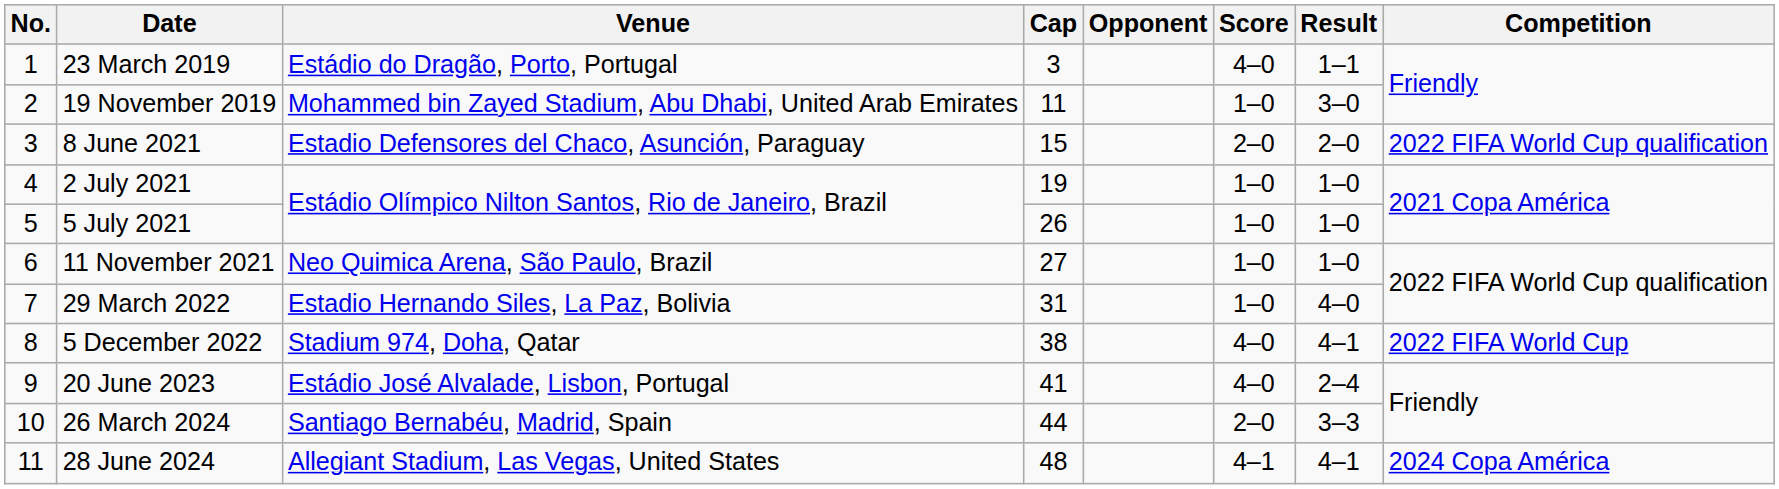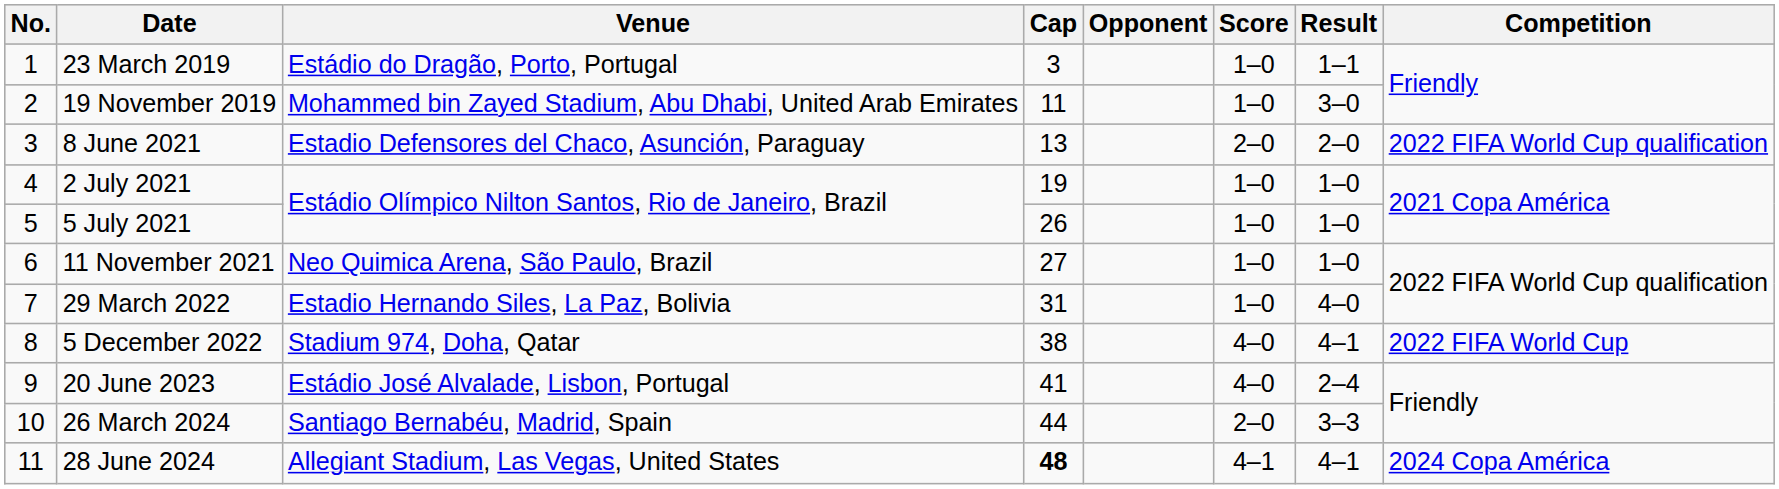 <table class="wikitable sortable">
 <tr>
 <th>No.</th>
 <th>Date</th>
 <th>Venue</th>
 <th>Cap</th>
 <th>Opponent</th>
 <th>Score</th>
 <th>Result</th>
 <th>Competition</th>
 </tr>
 <tr>
 <td align="center">1</td>
 <td>23 March 2019</td>
 <td><a href='#'>Estádio do Dragão</a>, <a href='#'>Porto</a>, Portugal</td>
 <td align="center">3</td>
 <td></td>
-<td align="center">4–0</td>
+<td align="center">1–0</td>
 <td align="center">1–1</td>
 <td rowspan="2"><a href='#'>Friendly</a></td>
 </tr>
 <tr>
 <td align="center">2</td>
 <td>19 November 2019</td>
 <td><a href='#'>Mohammed bin Zayed Stadium</a>, <a href='#'>Abu Dhabi</a>, United Arab Emirates</td>
 <td align="center">11</td>
 <td></td>
 <td align="center">1–0</td>
 <td align="center">3–0</td>
 </tr>
 <tr>
 <td align="center">3</td>
 <td>8 June 2021</td>
 <td><a href='#'>Estadio Defensores del Chaco</a>, <a href='#'>Asunción</a>, Paraguay</td>
-<td align="center">15</td>
+<td align="center">13</td>
 <td></td>
 <td align="center">2–0</td>
 <td align="center">2–0</td>
 <td><a href='#'>2022 FIFA World Cup qualification</a></td>
 </tr>
 <tr>
 <td align="center">4</td>
 <td>2 July 2021</td>
 <td rowspan="2"><a href='#'>Estádio Olímpico Nilton Santos</a>, <a href='#'>Rio de Janeiro</a>, Brazil</td>
 <td align="center">19</td>
 <td></td>
 <td align="center">1–0</td>
 <td align="center">1–0</td>
 <td rowspan="2"><a href='#'>2021 Copa América</a></td>
 </tr>
 <tr>
 <td align="center">5</td>
 <td>5 July 2021</td>
 <td align="center">26</td>
 <td></td>
 <td align="center">1–0</td>
 <td align="center">1–0</td>
 </tr>
 <tr>
 <td align="center">6</td>
 <td>11 November 2021</td>
 <td><a href='#'>Neo Quimica Arena</a>, <a href='#'>São Paulo</a>, Brazil</td>
 <td align="center">27</td>
 <td></td>
 <td align="center">1–0</td>
 <td align="center">1–0</td>
 <td rowspan="2">2022 FIFA World Cup qualification</td>
 </tr>
 <tr>
 <td align="center">7</td>
 <td>29 March 2022</td>
 <td><a href='#'>Estadio Hernando Siles</a>, <a href='#'>La Paz</a>, Bolivia</td>
 <td align="center">31</td>
 <td></td>
 <td align="center">1–0</td>
 <td align="center">4–0</td>
 </tr>
 <tr>
 <td align="center">8</td>
 <td>5 December 2022</td>
 <td><a href='#'>Stadium 974</a>, <a href='#'>Doha</a>, Qatar</td>
 <td align="center">38</td>
 <td></td>
 <td align="center">4–0</td>
 <td align="center">4–1</td>
 <td><a href='#'>2022 FIFA World Cup</a></td>
 </tr>
 <tr>
 <td align="center">9</td>
 <td>20 June 2023</td>
 <td><a href='#'>Estádio José Alvalade</a>, <a href='#'>Lisbon</a>, Portugal</td>
 <td align="center">41</td>
 <td></td>
 <td align="center">4–0</td>
 <td align="center">2–4</td>
 <td rowspan="2">Friendly</td>
 </tr>
 <tr>
 <td align="center">10</td>
 <td>26 March 2024</td>
 <td><a href='#'>Santiago Bernabéu</a>, <a href='#'>Madrid</a>, Spain</td>
 <td align="center">44</td>
 <td></td>
 <td align="center">2–0</td>
 <td align="center">3–3</td>
 </tr>
 <tr>
 <td align="center">11</td>
 <td>28 June 2024</td>
 <td rowspan="2"><a href='#'>Allegiant Stadium</a>, <a href='#'>Las Vegas</a>, United States</td>
-<td align="center">48</td>
+<td align="center"><strong>48</strong></td>
 <td></td>
 <td align="center">4–1</td>
 <td align="center">4–1</td>
 <td><a href='#'>2024 Copa América</a></td>
 </tr>
 </table>
